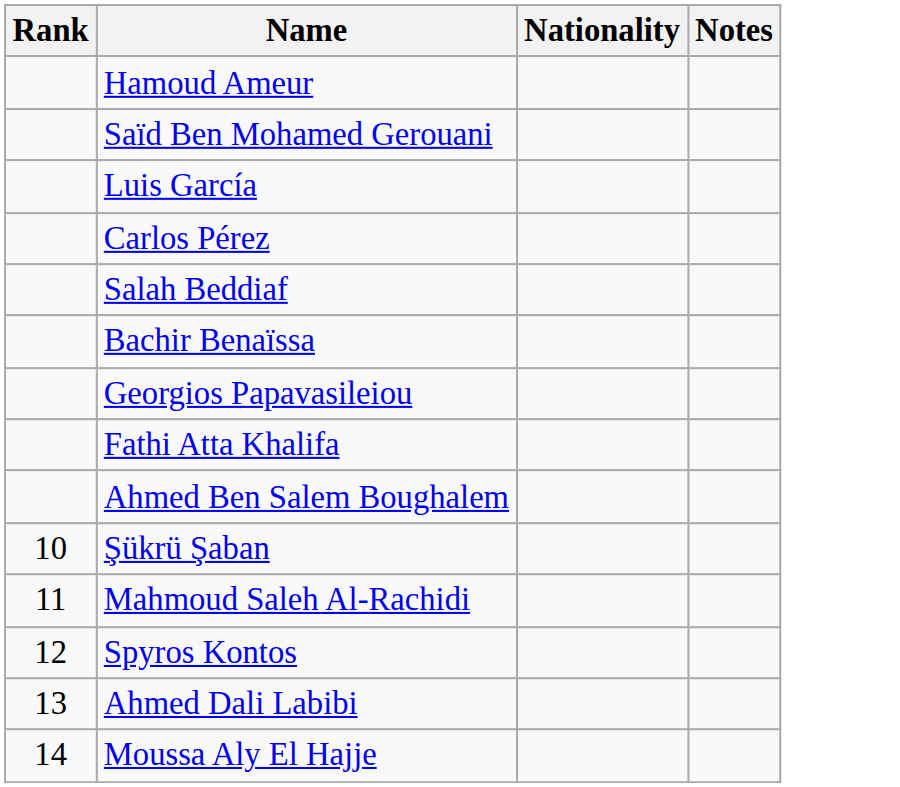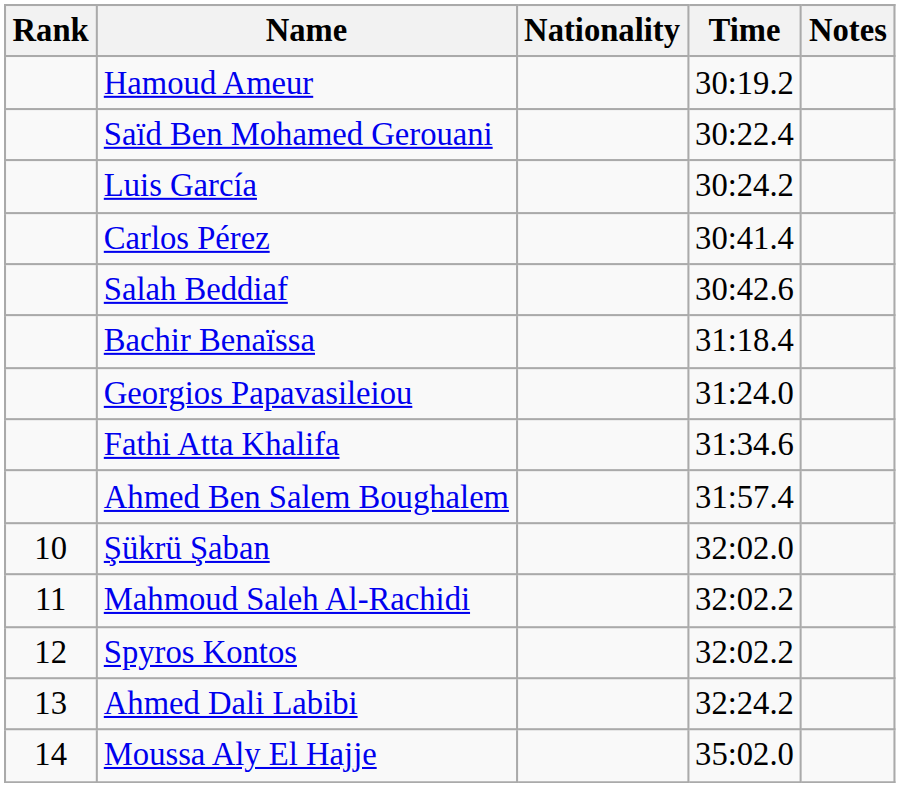 <table class="wikitable sortable" style="text-align:center">
 <tr>
 <th>Rank</th>
 <th>Name</th>
 <th>Nationality</th>
+<th>Time</th>
 <th>Notes</th>
 </tr>
 <tr>
 <td></td>
 <td align=left><a href='#'>Hamoud Ameur</a></td>
 <td align=left></td>
+<td>30:19.2</td>
 <td></td>
 </tr>
 <tr>
 <td></td>
 <td align=left><a href='#'>Saïd Ben Mohamed Gerouani</a></td>
 <td align=left></td>
+<td>30:22.4</td>
 <td></td>
 </tr>
 <tr>
 <td></td>
 <td align=left><a href='#'>Luis García</a></td>
 <td align=left></td>
+<td>30:24.2</td>
 <td></td>
 </tr>
 <tr>
 <td></td>
 <td align=left><a href='#'>Carlos Pérez</a></td>
 <td align=left></td>
+<td>30:41.4</td>
 <td></td>
 </tr>
 <tr>
 <td></td>
 <td align=left><a href='#'>Salah Beddiaf</a></td>
 <td align=left></td>
+<td>30:42.6</td>
 <td></td>
 </tr>
 <tr>
 <td></td>
 <td align=left><a href='#'>Bachir Benaïssa</a></td>
 <td align=left></td>
+<td>31:18.4</td>
 <td></td>
 </tr>
 <tr>
 <td></td>
 <td align=left><a href='#'>Georgios Papavasileiou</a></td>
 <td align=left></td>
+<td>31:24.0</td>
 <td></td>
 </tr>
 <tr>
 <td></td>
 <td align=left><a href='#'>Fathi Atta Khalifa</a></td>
 <td align=left></td>
+<td>31:34.6</td>
 <td></td>
 </tr>
 <tr>
 <td></td>
 <td align=left><a href='#'>Ahmed Ben Salem Boughalem</a></td>
 <td align=left></td>
+<td>31:57.4</td>
 <td></td>
 </tr>
 <tr>
 <td>10</td>
 <td align=left><a href='#'>Şükrü Şaban</a></td>
 <td align=left></td>
+<td>32:02.0</td>
 <td></td>
 </tr>
 <tr>
 <td>11</td>
 <td align=left><a href='#'>Mahmoud Saleh Al-Rachidi</a></td>
 <td align=left></td>
+<td>32:02.2</td>
 <td></td>
 </tr>
 <tr>
 <td>12</td>
 <td align=left><a href='#'>Spyros Kontos</a></td>
 <td align=left></td>
+<td>32:02.2</td>
 <td></td>
 </tr>
 <tr>
 <td>13</td>
 <td align=left><a href='#'>Ahmed Dali Labibi</a></td>
 <td align=left></td>
+<td>32:24.2</td>
 <td></td>
 </tr>
 <tr>
 <td>14</td>
 <td align=left><a href='#'>Moussa Aly El Hajje</a></td>
 <td align=left></td>
+<td>35:02.0</td>
 <td></td>
 </tr>
 </table>
